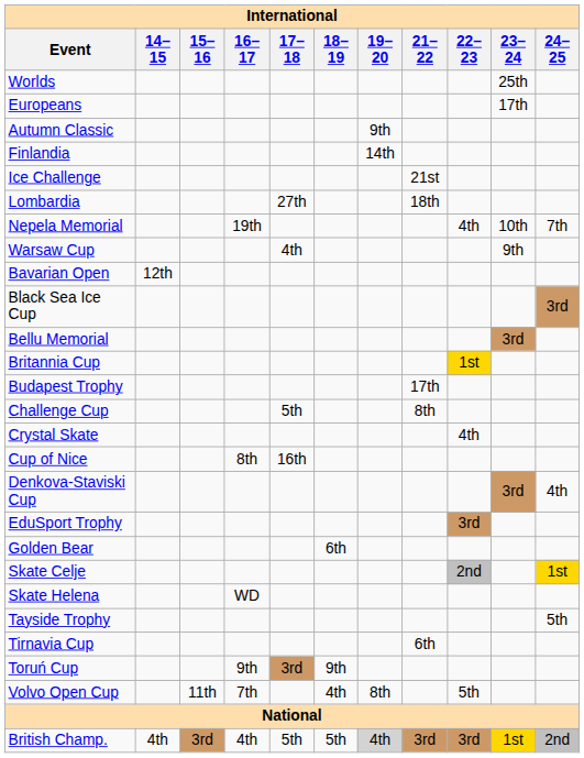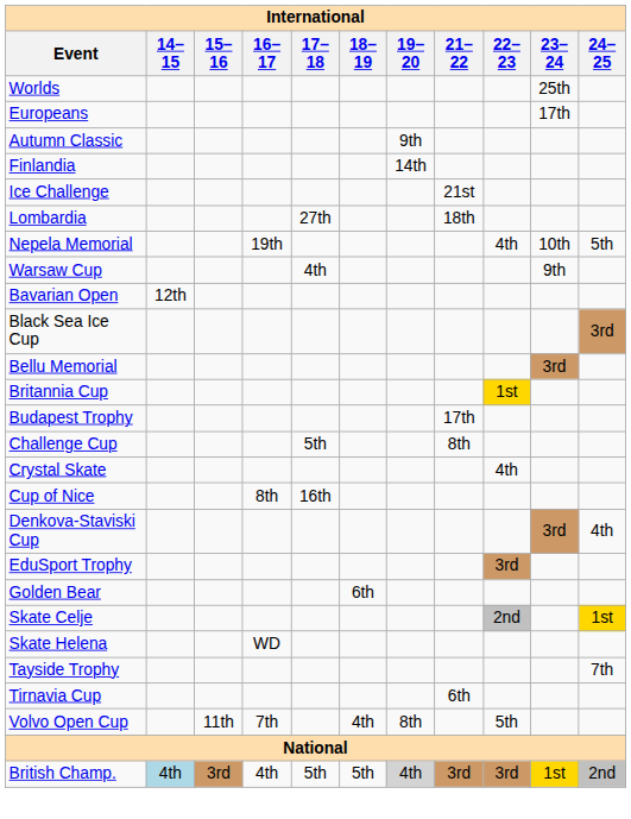 <table class="wikitable" style="text-align:center">
 <tr>
 <th colspan="11" align="center" style="background-color: #ffdead; ">International</th>
 </tr>
 <tr>
 <th>Event</th>
 <th><a href='#'>14–15</a></th>
 <th><a href='#'>15–16</a></th>
 <th><a href='#'>16–17</a></th>
 <th><a href='#'>17–18</a></th>
 <th><a href='#'>18–19</a></th>
 <th><a href='#'>19–20</a></th>
 <th><a href='#'>21–22</a></th>
 <th><a href='#'>22–23</a></th>
 <th><a href='#'>23–24</a></th>
 <th><a href='#'>24–25</a></th>
 </tr>
 <tr>
 <td align=left><a href='#'>Worlds</a></td>
 <td></td>
 <td></td>
 <td></td>
 <td></td>
 <td></td>
 <td></td>
 <td></td>
 <td></td>
 <td>25th</td>
 <td></td>
 </tr>
 <tr>
 <td align=left><a href='#'>Europeans</a></td>
 <td></td>
 <td></td>
 <td></td>
 <td></td>
 <td></td>
 <td></td>
 <td></td>
 <td></td>
 <td>17th</td>
 <td></td>
 </tr>
 <tr>
 <td align=left> <a href='#'>Autumn Classic</a></td>
 <td></td>
 <td></td>
 <td></td>
 <td></td>
 <td></td>
 <td>9th</td>
 <td></td>
 <td></td>
 <td></td>
 <td></td>
 </tr>
 <tr>
 <td align=left> <a href='#'>Finlandia</a></td>
 <td></td>
 <td></td>
 <td></td>
 <td></td>
 <td></td>
 <td>14th</td>
 <td></td>
 <td></td>
 <td></td>
 <td></td>
 </tr>
 <tr>
 <td align=left> <a href='#'>Ice Challenge</a></td>
 <td></td>
 <td></td>
 <td></td>
 <td></td>
 <td></td>
 <td></td>
 <td>21st</td>
 <td></td>
 <td></td>
 <td></td>
 </tr>
 <tr>
 <td align=left> <a href='#'>Lombardia</a></td>
 <td></td>
 <td></td>
 <td></td>
 <td>27th</td>
 <td></td>
 <td></td>
 <td>18th</td>
 <td></td>
 <td></td>
 <td></td>
 </tr>
 <tr>
 <td align=left> <a href='#'>Nepela Memorial</a></td>
 <td></td>
 <td></td>
 <td>19th</td>
 <td></td>
 <td></td>
 <td></td>
 <td></td>
 <td>4th</td>
 <td>10th</td>
-<td>7th</td>
+<td>5th</td>
 </tr>
 <tr>
 <td align="left"> <a href='#'>Warsaw Cup</a></td>
 <td></td>
 <td></td>
 <td></td>
 <td>4th</td>
 <td></td>
 <td></td>
 <td></td>
 <td></td>
 <td>9th</td>
 <td></td>
 </tr>
 <tr>
 <td align="left"><a href='#'>Bavarian Open</a></td>
 <td>12th</td>
 <td></td>
 <td></td>
 <td></td>
 <td></td>
 <td></td>
 <td></td>
 <td></td>
 <td></td>
 <td></td>
 </tr>
 <tr>
 <td align="left">Black Sea Ice Cup</td>
 <td></td>
 <td></td>
 <td></td>
 <td></td>
 <td></td>
 <td></td>
 <td></td>
 <td></td>
 <td></td>
 <td bgcolor=cc9966>3rd</td>
 </tr>
 <tr>
 <td align="left"><a href='#'>Bellu Memorial</a></td>
 <td></td>
 <td></td>
 <td></td>
 <td></td>
 <td></td>
 <td></td>
 <td></td>
 <td></td>
 <td bgcolor="cc9966">3rd</td>
 <td></td>
 </tr>
 <tr>
 <td align="left"><a href='#'>Britannia Cup</a></td>
 <td></td>
 <td></td>
 <td></td>
 <td></td>
 <td></td>
 <td></td>
 <td></td>
 <td bgcolor="gold">1st</td>
 <td></td>
 <td></td>
 </tr>
 <tr>
 <td align="left"><a href='#'>Budapest Trophy</a></td>
 <td></td>
 <td></td>
 <td></td>
 <td></td>
 <td></td>
 <td></td>
 <td>17th</td>
 <td></td>
 <td></td>
 <td></td>
 </tr>
 <tr>
 <td align="left"><a href='#'>Challenge Cup</a></td>
 <td></td>
 <td></td>
 <td></td>
 <td>5th</td>
 <td></td>
 <td></td>
 <td>8th</td>
 <td></td>
 <td></td>
 <td></td>
 </tr>
 <tr>
 <td align="left"><a href='#'>Crystal Skate</a></td>
 <td></td>
 <td></td>
 <td></td>
 <td></td>
 <td></td>
 <td></td>
 <td></td>
 <td>4th</td>
 <td></td>
 <td></td>
 </tr>
 <tr>
 <td align="left"><a href='#'>Cup of Nice</a></td>
 <td></td>
 <td></td>
 <td>8th</td>
 <td>16th</td>
 <td></td>
 <td></td>
 <td></td>
 <td></td>
 <td></td>
 <td></td>
 </tr>
 <tr>
 <td align="left"><a href='#'>Denkova-Staviski Cup</a></td>
 <td></td>
 <td></td>
 <td></td>
 <td></td>
 <td></td>
 <td></td>
 <td></td>
 <td></td>
 <td bgcolor="cc9966">3rd</td>
 <td>4th</td>
 </tr>
 <tr>
 <td align="left"><a href='#'>EduSport Trophy</a></td>
 <td></td>
 <td></td>
 <td></td>
 <td></td>
 <td></td>
 <td></td>
 <td></td>
 <td bgcolor="cc9966">3rd</td>
 <td></td>
 <td></td>
 </tr>
 <tr>
 <td align="left"><a href='#'>Golden Bear</a></td>
 <td></td>
 <td></td>
 <td></td>
 <td></td>
 <td>6th</td>
 <td></td>
 <td></td>
 <td></td>
 <td></td>
 <td></td>
 </tr>
 <tr>
 <td align="left"><a href='#'>Skate Celje</a></td>
 <td></td>
 <td></td>
 <td></td>
 <td></td>
 <td></td>
 <td></td>
 <td></td>
 <td bgcolor="silver">2nd</td>
 <td></td>
 <td bgcolor="gold">1st</td>
 </tr>
 <tr>
 <td align="left"><a href='#'>Skate Helena</a></td>
 <td></td>
 <td></td>
 <td>WD</td>
 <td></td>
 <td></td>
 <td></td>
 <td></td>
 <td></td>
 <td></td>
 </tr>
 <tr>
 <td align="left"><a href='#'>Tayside Trophy</a></td>
 <td></td>
 <td></td>
 <td></td>
 <td></td>
 <td></td>
 <td></td>
 <td></td>
 <td></td>
 <td></td>
-<td>5th</td>
+<td>7th</td>
 </tr>
 <tr>
 <td align="left"><a href='#'>Tirnavia Cup</a></td>
 <td></td>
 <td></td>
 <td></td>
 <td></td>
 <td></td>
 <td></td>
 <td>6th</td>
-<td></td>
-<td></td>
-<td></td>
-</tr>
-<tr>
-<td align="left"><a href='#'>Toruń Cup</a></td>
-<td></td>
-<td></td>
-<td>9th</td>
-<td bgcolor="cc9966">3rd</td>
-<td>9th</td>
-<td></td>
-<td></td>
 <td></td>
 <td></td>
 <td></td>
 </tr>
 <tr>
 <td align="left"><a href='#'>Volvo Open Cup</a></td>
 <td></td>
 <td>11th</td>
 <td>7th</td>
 <td></td>
 <td>4th</td>
 <td>8th</td>
 <td></td>
 <td>5th</td>
 <td></td>
 <td></td>
 </tr>
 <tr>
 <th colspan="11" align="center" style="background-color: #ffdead; ">National</th>
 </tr>
 <tr>
 <td align="left"><a href='#'>British Champ.</a></td>
-<td>4th</td>
+<td style="background: lightblue;">4th</td>
 <td bgcolor="cc9966">3rd</td>
 <td>4th</td>
 <td>5th</td>
 <td>5th</td>
 <td style="background: lightgrey;">4th</td>
 <td bgcolor="cc9966">3rd</td>
 <td bgcolor="cc9966">3rd</td>
 <td bgcolor="gold">1st</td>
 <td bgcolor=silver>2nd</td>
 </tr>
 </table>
